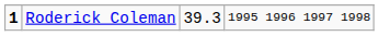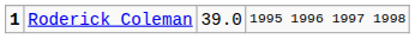 <table class="wikitable">
 <tr>
 </tr>
 <tr>
 <td><strong>1</strong></td>
 <td><a href='#'>Roderick Coleman</a></td>
-<td>39.3</td>
+<td>39.0</td>
 <td style="font-size:80%;">1995 1996 1997 1998</td>
 </tr>
 </table>
